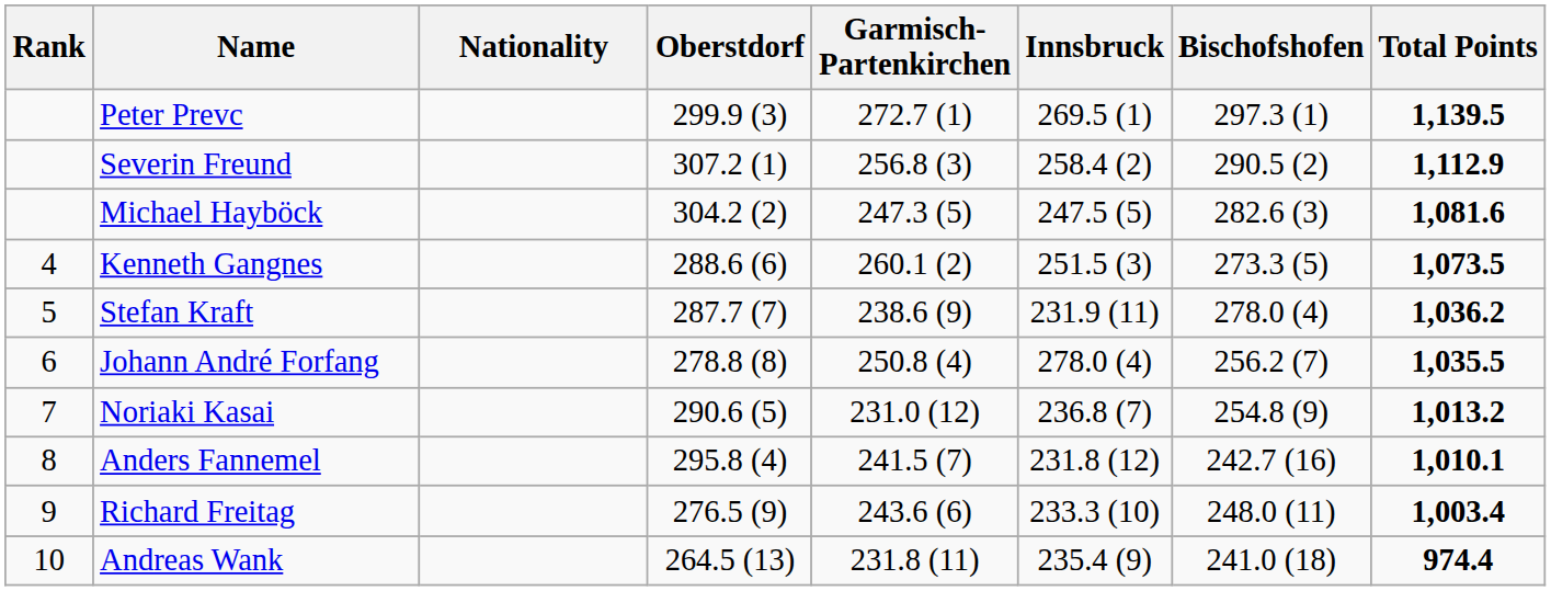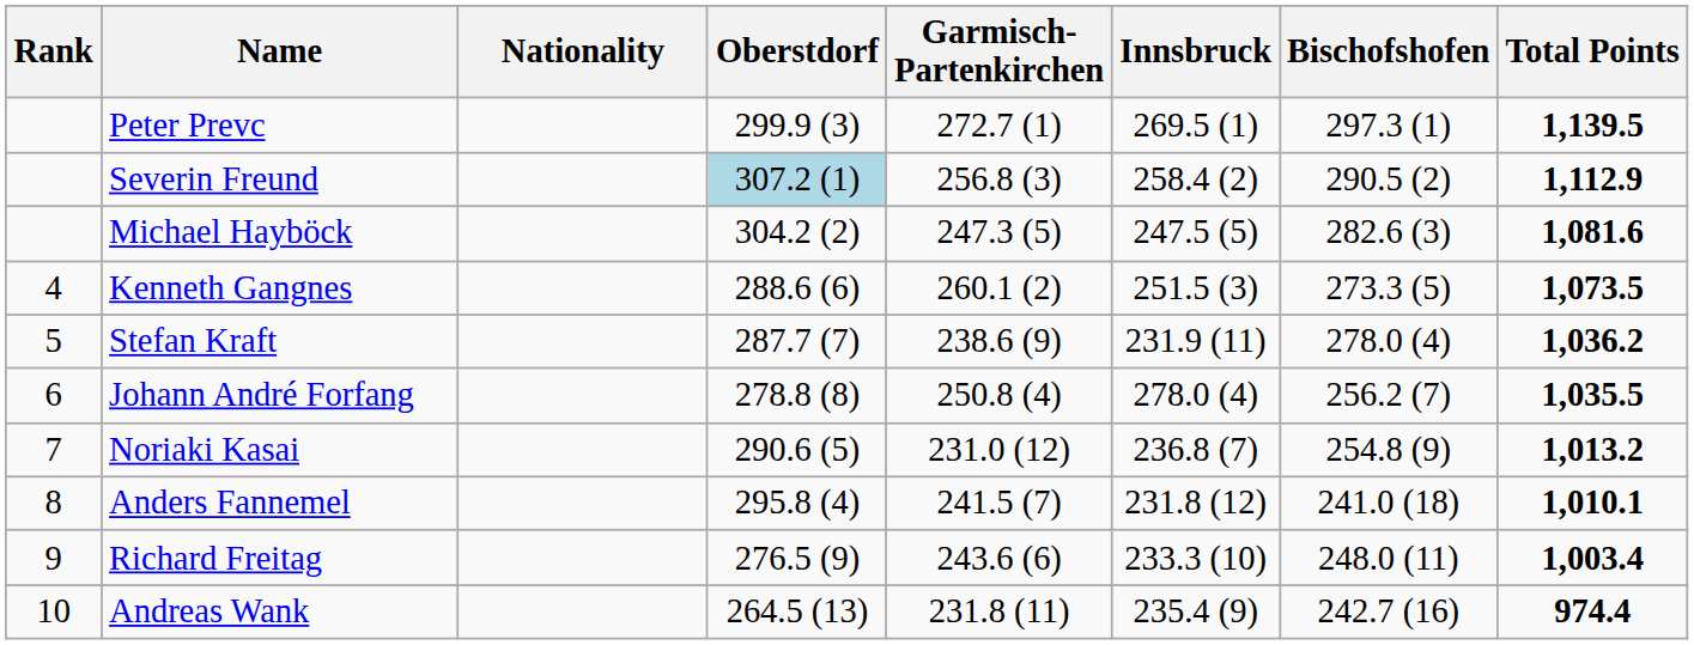 <table class="wikitable sortable" style="text-align: center;">
 <tr>
 <th>Rank</th>
 <th width=160>Name</th>
 <th width=110>Nationality</th>
 <th>Oberstdorf</th>
 <th>Garmisch-<br>Partenkirchen</th>
 <th>Innsbruck</th>
 <th>Bischofshofen</th>
 <th>Total Points</th>
 </tr>
 <tr>
 <td></td>
 <td align=left><a href='#'>Peter Prevc</a></td>
 <td align=left></td>
 <td>299.9 (3)</td>
 <td>272.7 (1)</td>
 <td>269.5 (1)</td>
 <td>297.3 (1)</td>
 <td><strong>1,139.5</strong></td>
 </tr>
 <tr>
 <td></td>
 <td align=left><a href='#'>Severin Freund</a></td>
 <td align=left></td>
-<td>307.2 (1)</td>
+<td style="background: lightblue;">307.2 (1)</td>
 <td>256.8 (3)</td>
 <td>258.4 (2)</td>
 <td>290.5 (2)</td>
 <td><strong>1,112.9</strong></td>
 </tr>
 <tr>
 <td></td>
 <td align=left><a href='#'>Michael Hayböck</a></td>
 <td align=left></td>
 <td>304.2 (2)</td>
 <td>247.3 (5)</td>
 <td>247.5 (5)</td>
 <td>282.6 (3)</td>
 <td><strong>1,081.6</strong></td>
 </tr>
 <tr>
 <td>4</td>
 <td align=left><a href='#'>Kenneth Gangnes</a></td>
 <td align=left></td>
 <td>288.6 (6)</td>
 <td>260.1 (2)</td>
 <td>251.5 (3)</td>
 <td>273.3 (5)</td>
 <td><strong>1,073.5</strong></td>
 </tr>
 <tr>
 <td>5</td>
 <td align=left><a href='#'>Stefan Kraft</a></td>
 <td align=left></td>
 <td>287.7 (7)</td>
 <td>238.6 (9)</td>
 <td>231.9 (11)</td>
 <td>278.0 (4)</td>
 <td><strong>1,036.2</strong></td>
 </tr>
 <tr>
 <td>6</td>
 <td align=left><a href='#'>Johann André Forfang</a></td>
 <td align=left></td>
 <td>278.8 (8)</td>
 <td>250.8 (4)</td>
 <td>278.0 (4)</td>
 <td>256.2 (7)</td>
 <td><strong>1,035.5</strong></td>
 </tr>
 <tr>
 <td>7</td>
 <td align=left><a href='#'>Noriaki Kasai</a></td>
 <td align=left></td>
 <td>290.6 (5)</td>
 <td>231.0 (12)</td>
 <td>236.8 (7)</td>
 <td>254.8 (9)</td>
 <td><strong>1,013.2</strong></td>
 </tr>
 <tr>
 <td>8</td>
 <td align=left><a href='#'>Anders Fannemel</a></td>
 <td align=left></td>
 <td>295.8 (4)</td>
 <td>241.5 (7)</td>
 <td>231.8 (12)</td>
-<td>242.7 (16)</td>
+<td>241.0 (18)</td>
 <td><strong>1,010.1</strong></td>
 </tr>
 <tr>
 <td>9</td>
 <td align=left><a href='#'>Richard Freitag</a></td>
 <td align=left></td>
 <td>276.5 (9)</td>
 <td>243.6 (6)</td>
 <td>233.3 (10)</td>
 <td>248.0 (11)</td>
 <td><strong>1,003.4</strong></td>
 </tr>
 <tr>
 <td>10</td>
 <td align=left><a href='#'>Andreas Wank</a></td>
 <td align=left></td>
 <td>264.5 (13)</td>
 <td>231.8 (11)</td>
 <td>235.4 (9)</td>
-<td>241.0 (18)</td>
+<td>242.7 (16)</td>
 <td><strong>974.4</strong></td>
 </tr>
 </table>
